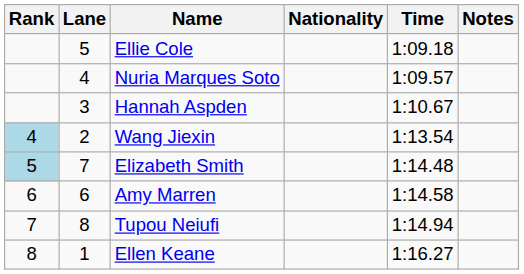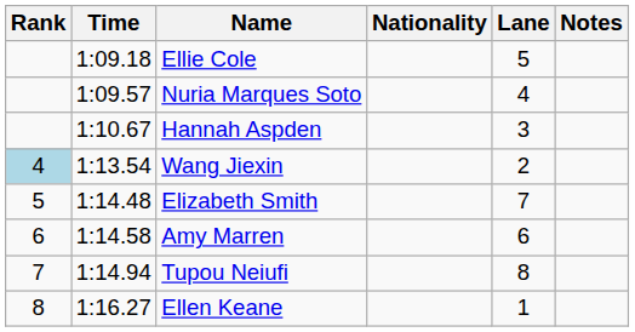 <table class="wikitable sortable" style="text-align:center">
 <tr>
 <th>Rank</th>
-<th>Lane</th>
+<th>Time</th>
 <th>Name</th>
 <th>Nationality</th>
-<th>Time</th>
+<th>Lane</th>
 <th>Notes</th>
 </tr>
 <tr>
 <td></td>
-<td>5</td>
+<td>1:09.18</td>
 <td style="text-align:left"><a href='#'>Ellie Cole</a></td>
 <td style="text-align:left"></td>
-<td>1:09.18</td>
+<td>5</td>
 <td></td>
 </tr>
 <tr>
 <td></td>
-<td>4</td>
+<td>1:09.57</td>
 <td style="text-align:left"><a href='#'>Nuria Marques Soto</a></td>
 <td style="text-align:left"></td>
-<td>1:09.57</td>
+<td>4</td>
 <td></td>
 </tr>
 <tr>
 <td></td>
-<td>3</td>
+<td>1:10.67</td>
 <td style="text-align:left"><a href='#'>Hannah Aspden</a></td>
 <td style="text-align:left"></td>
-<td>1:10.67</td>
+<td>3</td>
 <td></td>
 </tr>
 <tr>
 <td style="background: lightblue;">4</td>
-<td>2</td>
+<td>1:13.54</td>
 <td style="text-align:left"><a href='#'>Wang Jiexin</a></td>
 <td style="text-align:left"></td>
-<td>1:13.54</td>
+<td>2</td>
 <td></td>
 </tr>
 <tr>
-<td style="background: lightblue;">5</td>
-<td>7</td>
+<td>5</td>
+<td>1:14.48</td>
 <td style="text-align:left"><a href='#'>Elizabeth Smith</a></td>
 <td style="text-align:left"></td>
-<td>1:14.48</td>
+<td>7</td>
 <td></td>
 </tr>
 <tr>
 <td>6</td>
-<td>6</td>
+<td>1:14.58</td>
 <td style="text-align:left"><a href='#'>Amy Marren</a></td>
 <td style="text-align:left"></td>
-<td>1:14.58</td>
+<td>6</td>
 <td></td>
 </tr>
 <tr>
 <td>7</td>
-<td>8</td>
+<td>1:14.94</td>
 <td style="text-align:left"><a href='#'>Tupou Neiufi</a></td>
 <td style="text-align:left"></td>
-<td>1:14.94</td>
+<td>8</td>
 <td></td>
 </tr>
 <tr>
 <td>8</td>
-<td>1</td>
+<td>1:16.27</td>
 <td style="text-align:left"><a href='#'>Ellen Keane</a></td>
 <td style="text-align:left"></td>
-<td>1:16.27</td>
+<td>1</td>
 <td></td>
 </tr>
 </table>
